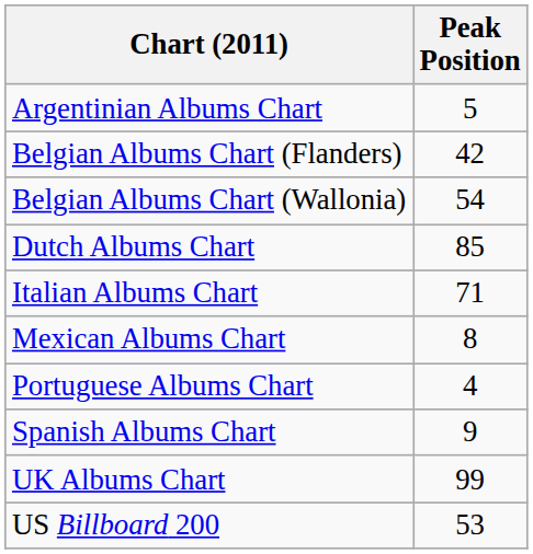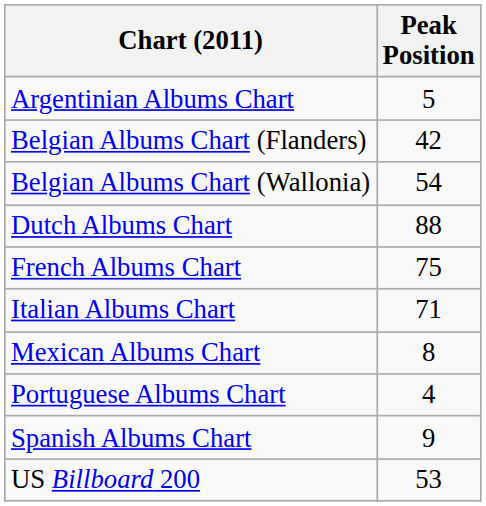 <table class="wikitable sortable">
 <tr>
 <th>Chart (2011)</th>
 <th>Peak<br>Position</th>
 </tr>
 <tr>
 <td><a href='#'>Argentinian Albums Chart</a></td>
 <td style="text-align:center;">5</td>
 </tr>
 <tr>
 <td><a href='#'>Belgian Albums Chart</a> (Flanders)</td>
 <td style="text-align:center;">42</td>
 </tr>
 <tr>
 <td><a href='#'>Belgian Albums Chart</a> (Wallonia)</td>
 <td style="text-align:center;">54</td>
 </tr>
 <tr>
 <td><a href='#'>Dutch Albums Chart</a></td>
-<td style="text-align:center;">85</td>
+<td style="text-align:center;">88</td>
+</tr>
+<tr>
+<td><a href='#'>French Albums Chart</a></td>
+<td style="text-align:center;">75</td>
 </tr>
 <tr>
 <td><a href='#'>Italian Albums Chart</a></td>
 <td style="text-align:center;">71</td>
 </tr>
 <tr>
 <td><a href='#'>Mexican Albums Chart</a></td>
 <td style="text-align:center;">8</td>
 </tr>
 <tr>
 <td><a href='#'>Portuguese Albums Chart</a></td>
 <td style="text-align:center;">4</td>
 </tr>
 <tr>
 <td><a href='#'>Spanish Albums Chart</a></td>
 <td style="text-align:center;">9</td>
 </tr>
 <tr>
-<td><a href='#'>UK Albums Chart</a></td>
-<td style="text-align:center;">99</td>
-</tr>
-<tr>
 <td>US <a href='#'><em>Billboard</em> 200</a></td>
 <td style="text-align:center;">53</td>
 </tr>
 </table>
